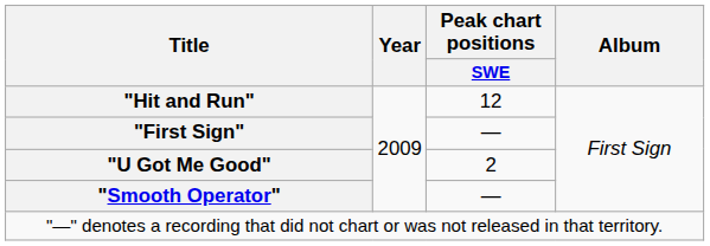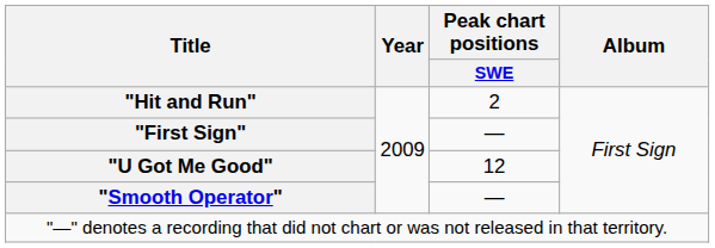 <table class="wikitable plainrowheaders" style="text-align:center;">
 <tr>
 <th scope="col" rowspan="2" style="width:18em;">Title</th>
 <th scope="col" rowspan="2" style="width:1em;">Year</th>
 <th scope="col" style="width:6em;">Peak chart positions</th>
 <th scope="col" rowspan="2" style="width:7em;">Album</th>
 </tr>
 <tr>
 <th scope="col" style="width:3em;font-size:85%;"><a href='#'>SWE</a><br></th>
 </tr>
 <tr>
 <th scope="row">"Hit and Run"</th>
 <td rowspan="4">2009</td>
-<td>12</td>
+<td>2</td>
 <td rowspan="4"><em>First Sign</em></td>
 </tr>
 <tr>
 <th scope="row">"First Sign"</th>
 <td>—</td>
 </tr>
 <tr>
 <th scope="row">"U Got Me Good"</th>
-<td>2</td>
+<td>12</td>
 </tr>
 <tr>
 <th scope="row">"<a href='#'>Smooth Operator</a>"</th>
 <td>—</td>
 </tr>
 <tr>
 <td colspan="4" style="font-size:90%">"—" denotes a recording that did not chart or was not released in that territory.</td>
 </tr>
 </table>
